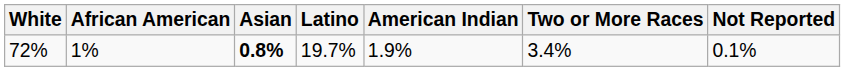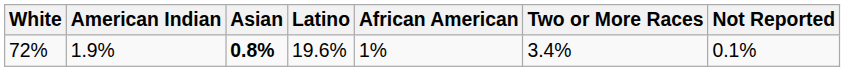 <table class="wikitable">
 <tr>
 <th>White</th>
-<th>African American</th>
+<th>American Indian</th>
 <th>Asian</th>
 <th>Latino</th>
-<th>American Indian</th>
+<th>African American</th>
 <th>Two or More Races</th>
 <th>Not Reported</th>
 </tr>
 <tr>
 <td>72%</td>
+<td>1.9%</td>
+<td><strong>0.8%</strong></td>
+<td>19.6%</td>
 <td>1%</td>
-<td><strong>0.8%</strong></td>
-<td>19.7%</td>
-<td>1.9%</td>
 <td>3.4%</td>
 <td>0.1%</td>
 </tr>
 </table>
